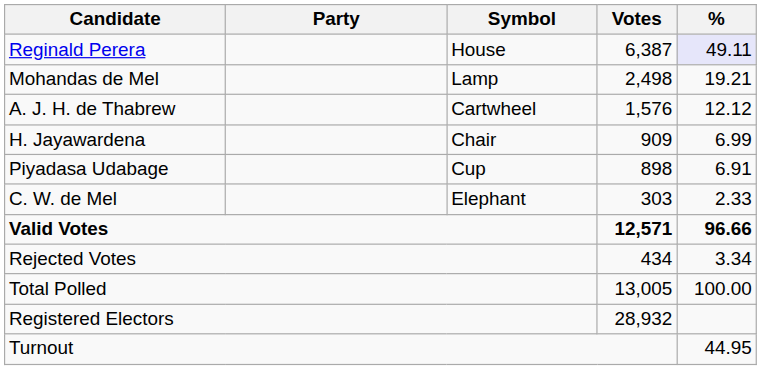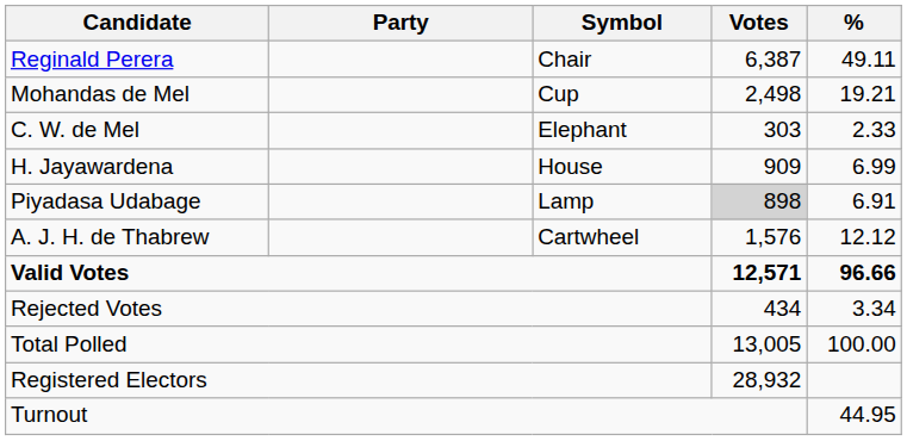 <table class="wikitable" border="1" style="text-align:right;">
 <tr>
 <th align=left width="180">Candidate</th>
 <th align=left width="180">Party</th>
 <th align=left width="120">Symbol</th>
 <th align=left width="60">Votes</th>
 <th align=left width="60">%</th>
 </tr>
 <tr>
 <td align=left><a href='#'>Reginald Perera</a></td>
 <td></td>
-<td align=left>House</td>
+<td align=left>Chair</td>
 <td align=right>6,387</td>
-<td align=right style="background: lavender;">49.11</td>
+<td align=right>49.11</td>
 </tr>
 <tr>
 <td align=left>Mohandas de Mel</td>
 <td></td>
-<td align=left>Lamp</td>
+<td align=left>Cup</td>
 <td align=right>2,498</td>
 <td align=right>19.21</td>
+</tr>
+<tr>
+<td align=left>C. W. de Mel</td>
+<td></td>
+<td align=left>Elephant</td>
+<td align=right>303</td>
+<td align=right>2.33</td>
+</tr>
+<tr>
+<td align=left>H. Jayawardena</td>
+<td></td>
+<td align=left>House</td>
+<td align=right>909</td>
+<td align=right>6.99</td>
+</tr>
+<tr>
+<td align=left>Piyadasa Udabage</td>
+<td></td>
+<td align=left>Lamp</td>
+<td align=right style="background: lightgrey;">898</td>
+<td align=right>6.91</td>
 </tr>
 <tr>
 <td align=left>A. J. H. de Thabrew</td>
 <td></td>
 <td align=left>Cartwheel</td>
 <td align=right>1,576</td>
 <td align=right>12.12</td>
-</tr>
-<tr>
-<td align=left>H. Jayawardena</td>
-<td></td>
-<td align=left>Chair</td>
-<td align=right>909</td>
-<td align=right>6.99</td>
-</tr>
-<tr>
-<td align=left>Piyadasa Udabage</td>
-<td></td>
-<td align=left>Cup</td>
-<td align=right>898</td>
-<td align=right>6.91</td>
-</tr>
-<tr>
-<td align=left>C. W. de Mel</td>
-<td></td>
-<td align=left>Elephant</td>
-<td align=right>303</td>
-<td align=right>2.33</td>
 </tr>
 <tr>
 <td align=left colspan=3><strong>Valid Votes</strong></td>
 <td align=right><strong>12,571</strong></td>
 <td align=right><strong>96.66</strong></td>
 </tr>
 <tr>
 <td align=left colspan=3>Rejected Votes</td>
 <td align=right>434</td>
 <td align=right>3.34</td>
 </tr>
 <tr>
 <td align=left colspan=3>Total Polled</td>
 <td align=right>13,005</td>
 <td align=right>100.00</td>
 </tr>
 <tr>
 <td align=left colspan=3>Registered Electors</td>
 <td align=right>28,932</td>
 <td></td>
 </tr>
 <tr>
 <td align=left colspan=4>Turnout</td>
 <td align=right>44.95</td>
 </tr>
 </table>
